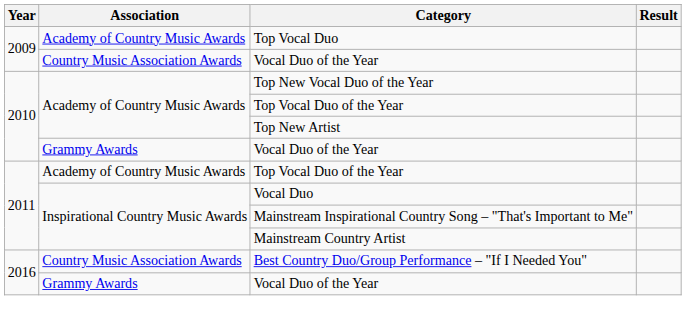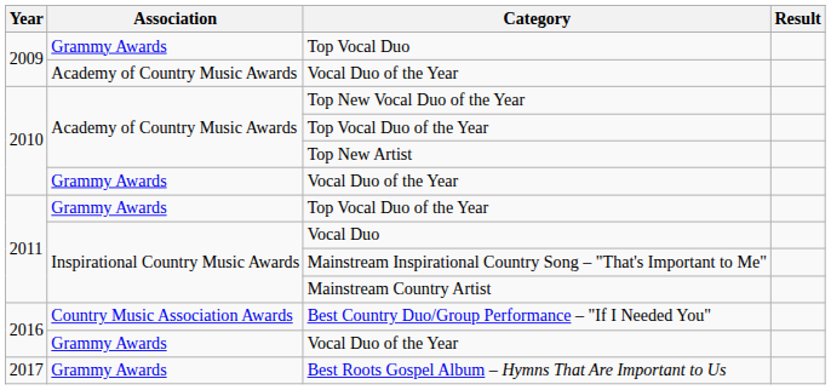 <table class="wikitable">
 <tr>
 <th>Year</th>
 <th>Association</th>
 <th>Category</th>
 <th>Result</th>
 </tr>
 <tr>
 <td rowspan="2">2009</td>
-<td><a href='#'>Academy of Country Music Awards</a></td>
+<td><a href='#'>Grammy Awards</a></td>
 <td>Top Vocal Duo</td>
 <td></td>
 </tr>
 <tr>
-<td><a href='#'>Country Music Association Awards</a></td>
+<td>Academy of Country Music Awards</td>
 <td>Vocal Duo of the Year</td>
 <td></td>
 </tr>
 <tr>
 <td rowspan="4">2010</td>
 <td rowspan="3">Academy of Country Music Awards</td>
 <td>Top New Vocal Duo of the Year</td>
 <td></td>
 </tr>
 <tr>
 <td>Top Vocal Duo of the Year</td>
 <td></td>
 </tr>
 <tr>
 <td>Top New Artist</td>
 <td></td>
 </tr>
 <tr>
 <td><a href='#'>Grammy Awards</a></td>
 <td>Vocal Duo of the Year</td>
 <td></td>
 </tr>
 <tr>
 <td rowspan="4">2011</td>
-<td>Academy of Country Music Awards</td>
+<td><a href='#'>Grammy Awards</a></td>
 <td>Top Vocal Duo of the Year</td>
 <td></td>
 </tr>
 <tr>
 <td rowspan="3">Inspirational Country Music Awards</td>
 <td>Vocal Duo</td>
 <td></td>
 </tr>
 <tr>
 <td>Mainstream Inspirational Country Song – "That's Important to Me"</td>
 <td></td>
 </tr>
 <tr>
 <td>Mainstream Country Artist</td>
 <td></td>
 </tr>
 <tr>
 <td rowspan="2">2016</td>
 <td><a href='#'>Country Music Association Awards</a></td>
 <td><a href='#'>Best Country Duo/Group Performance</a> – "If I Needed You"</td>
 <td></td>
 </tr>
 <tr>
 <td><a href='#'>Grammy Awards</a></td>
 <td>Vocal Duo of the Year</td>
 <td></td>
 </tr>
+<tr>
+<td rowspan="1">2017</td>
+<td><a href='#'>Grammy Awards</a></td>
+<td><a href='#'>Best Roots Gospel Album</a> – <em>Hymns That Are Important to Us</em></td>
+<td></td>
+</tr>
 </table>
